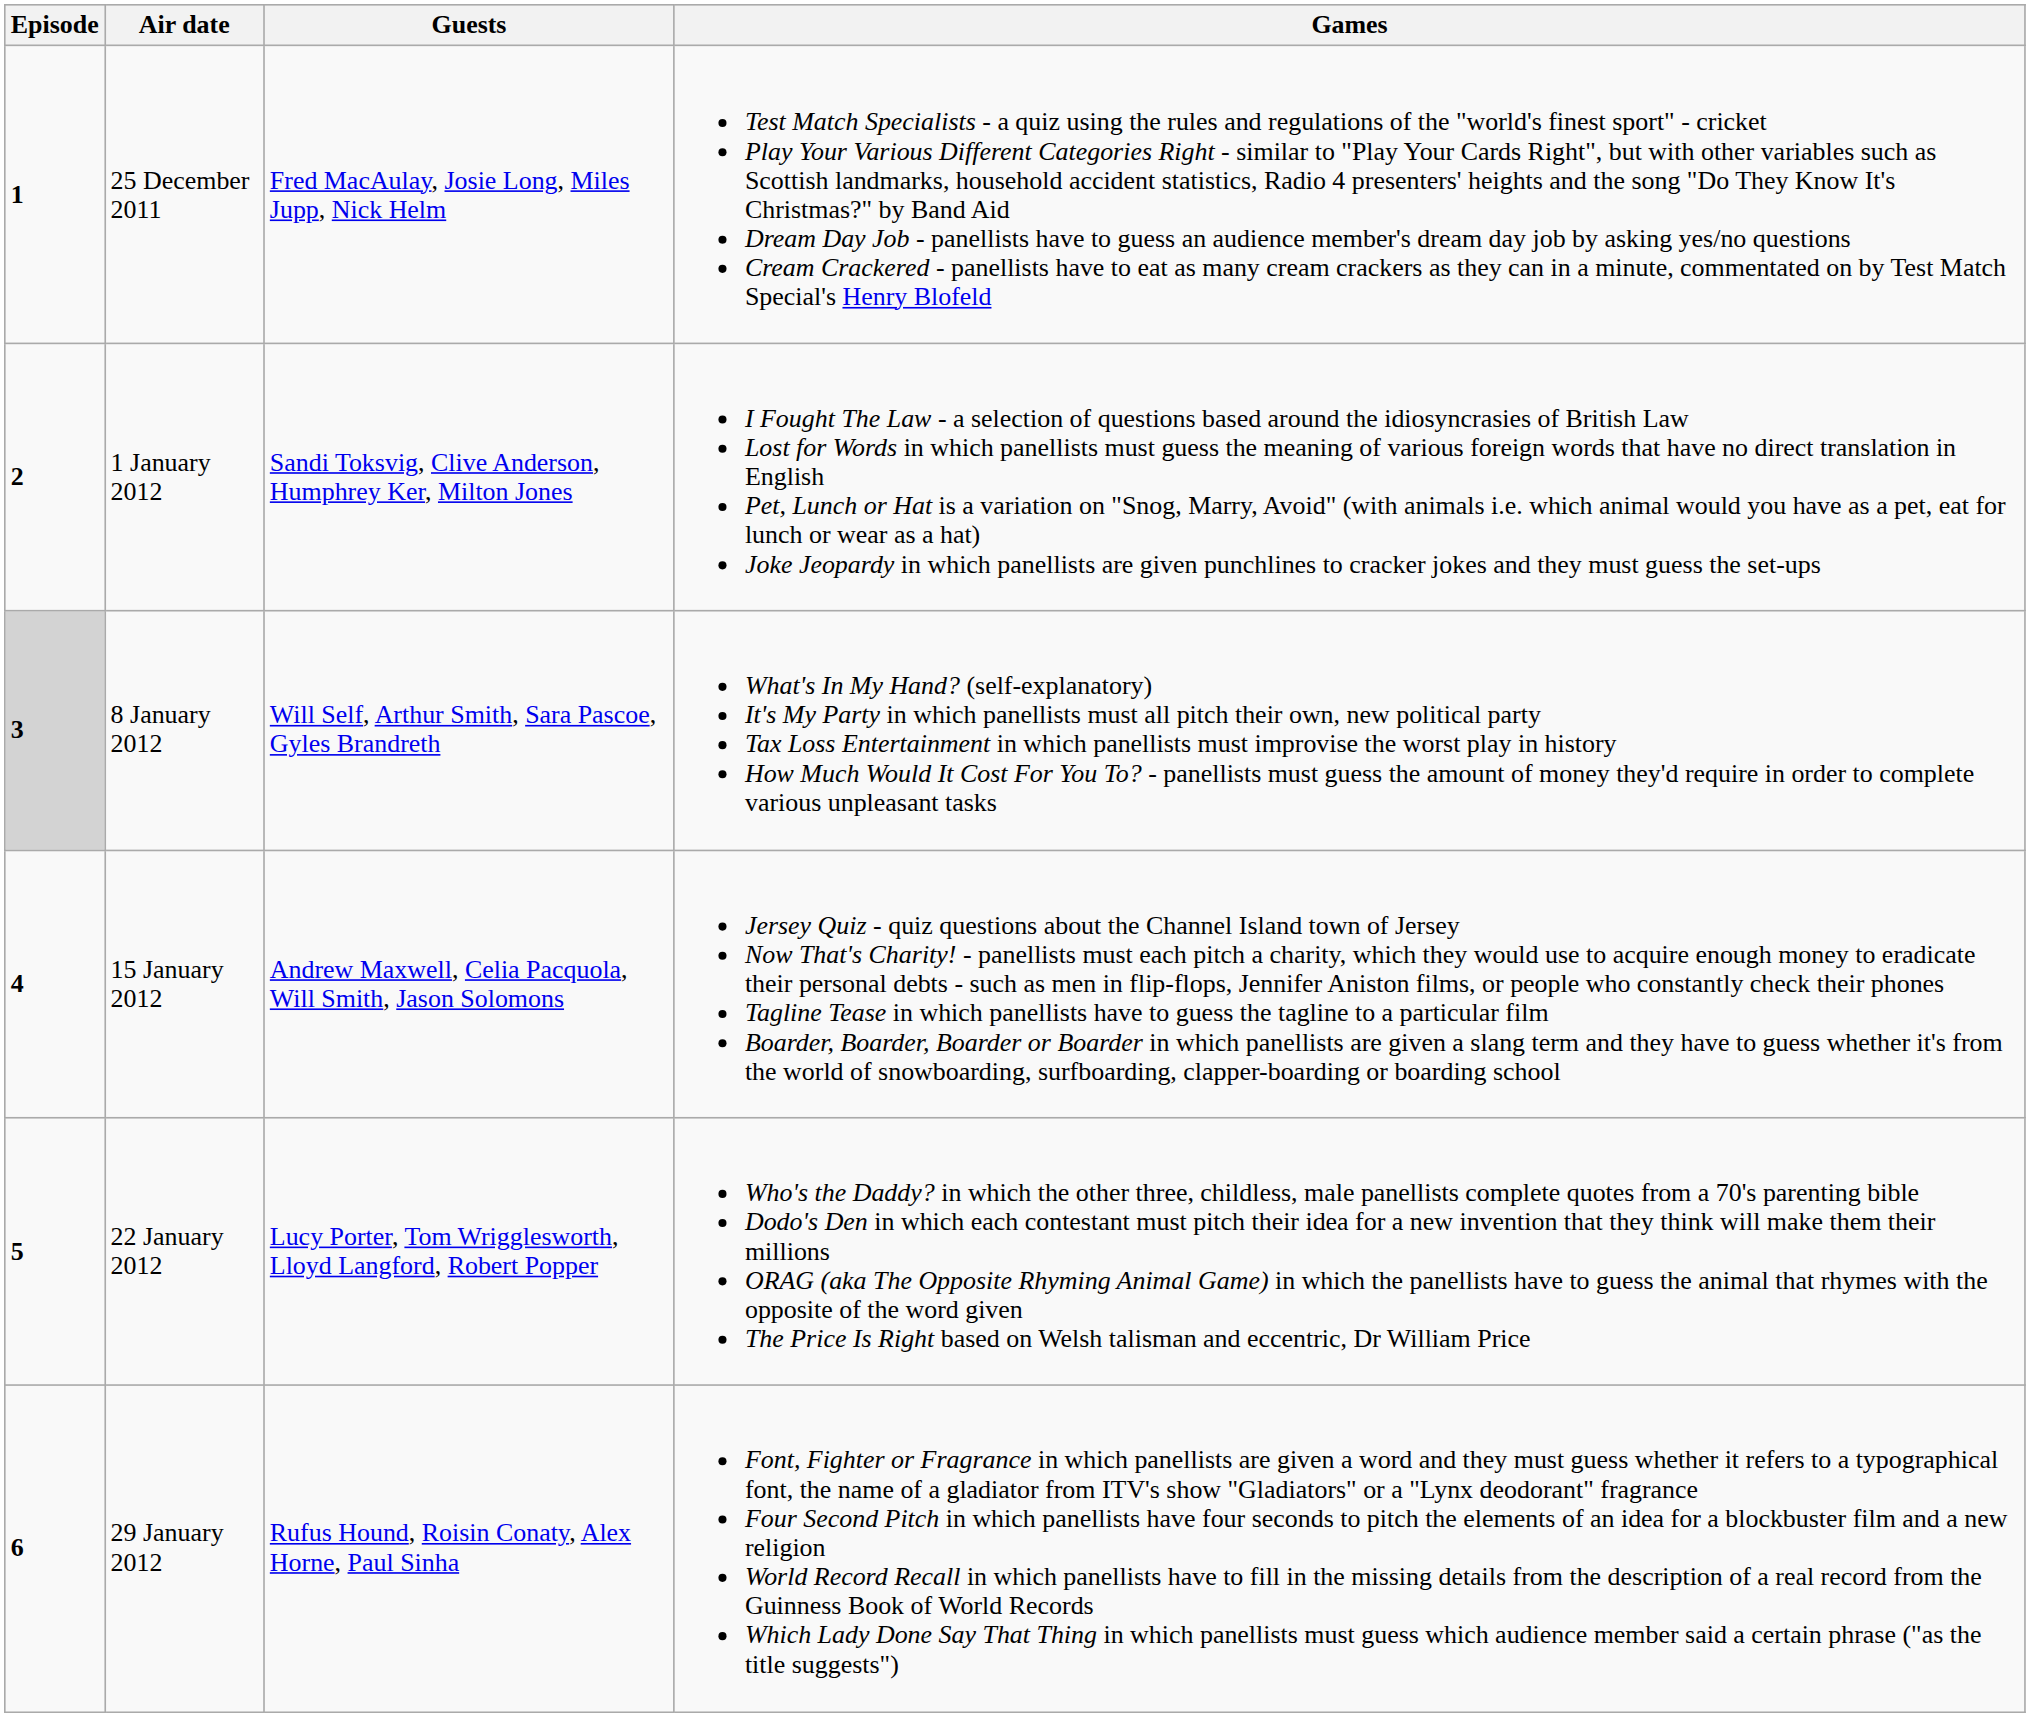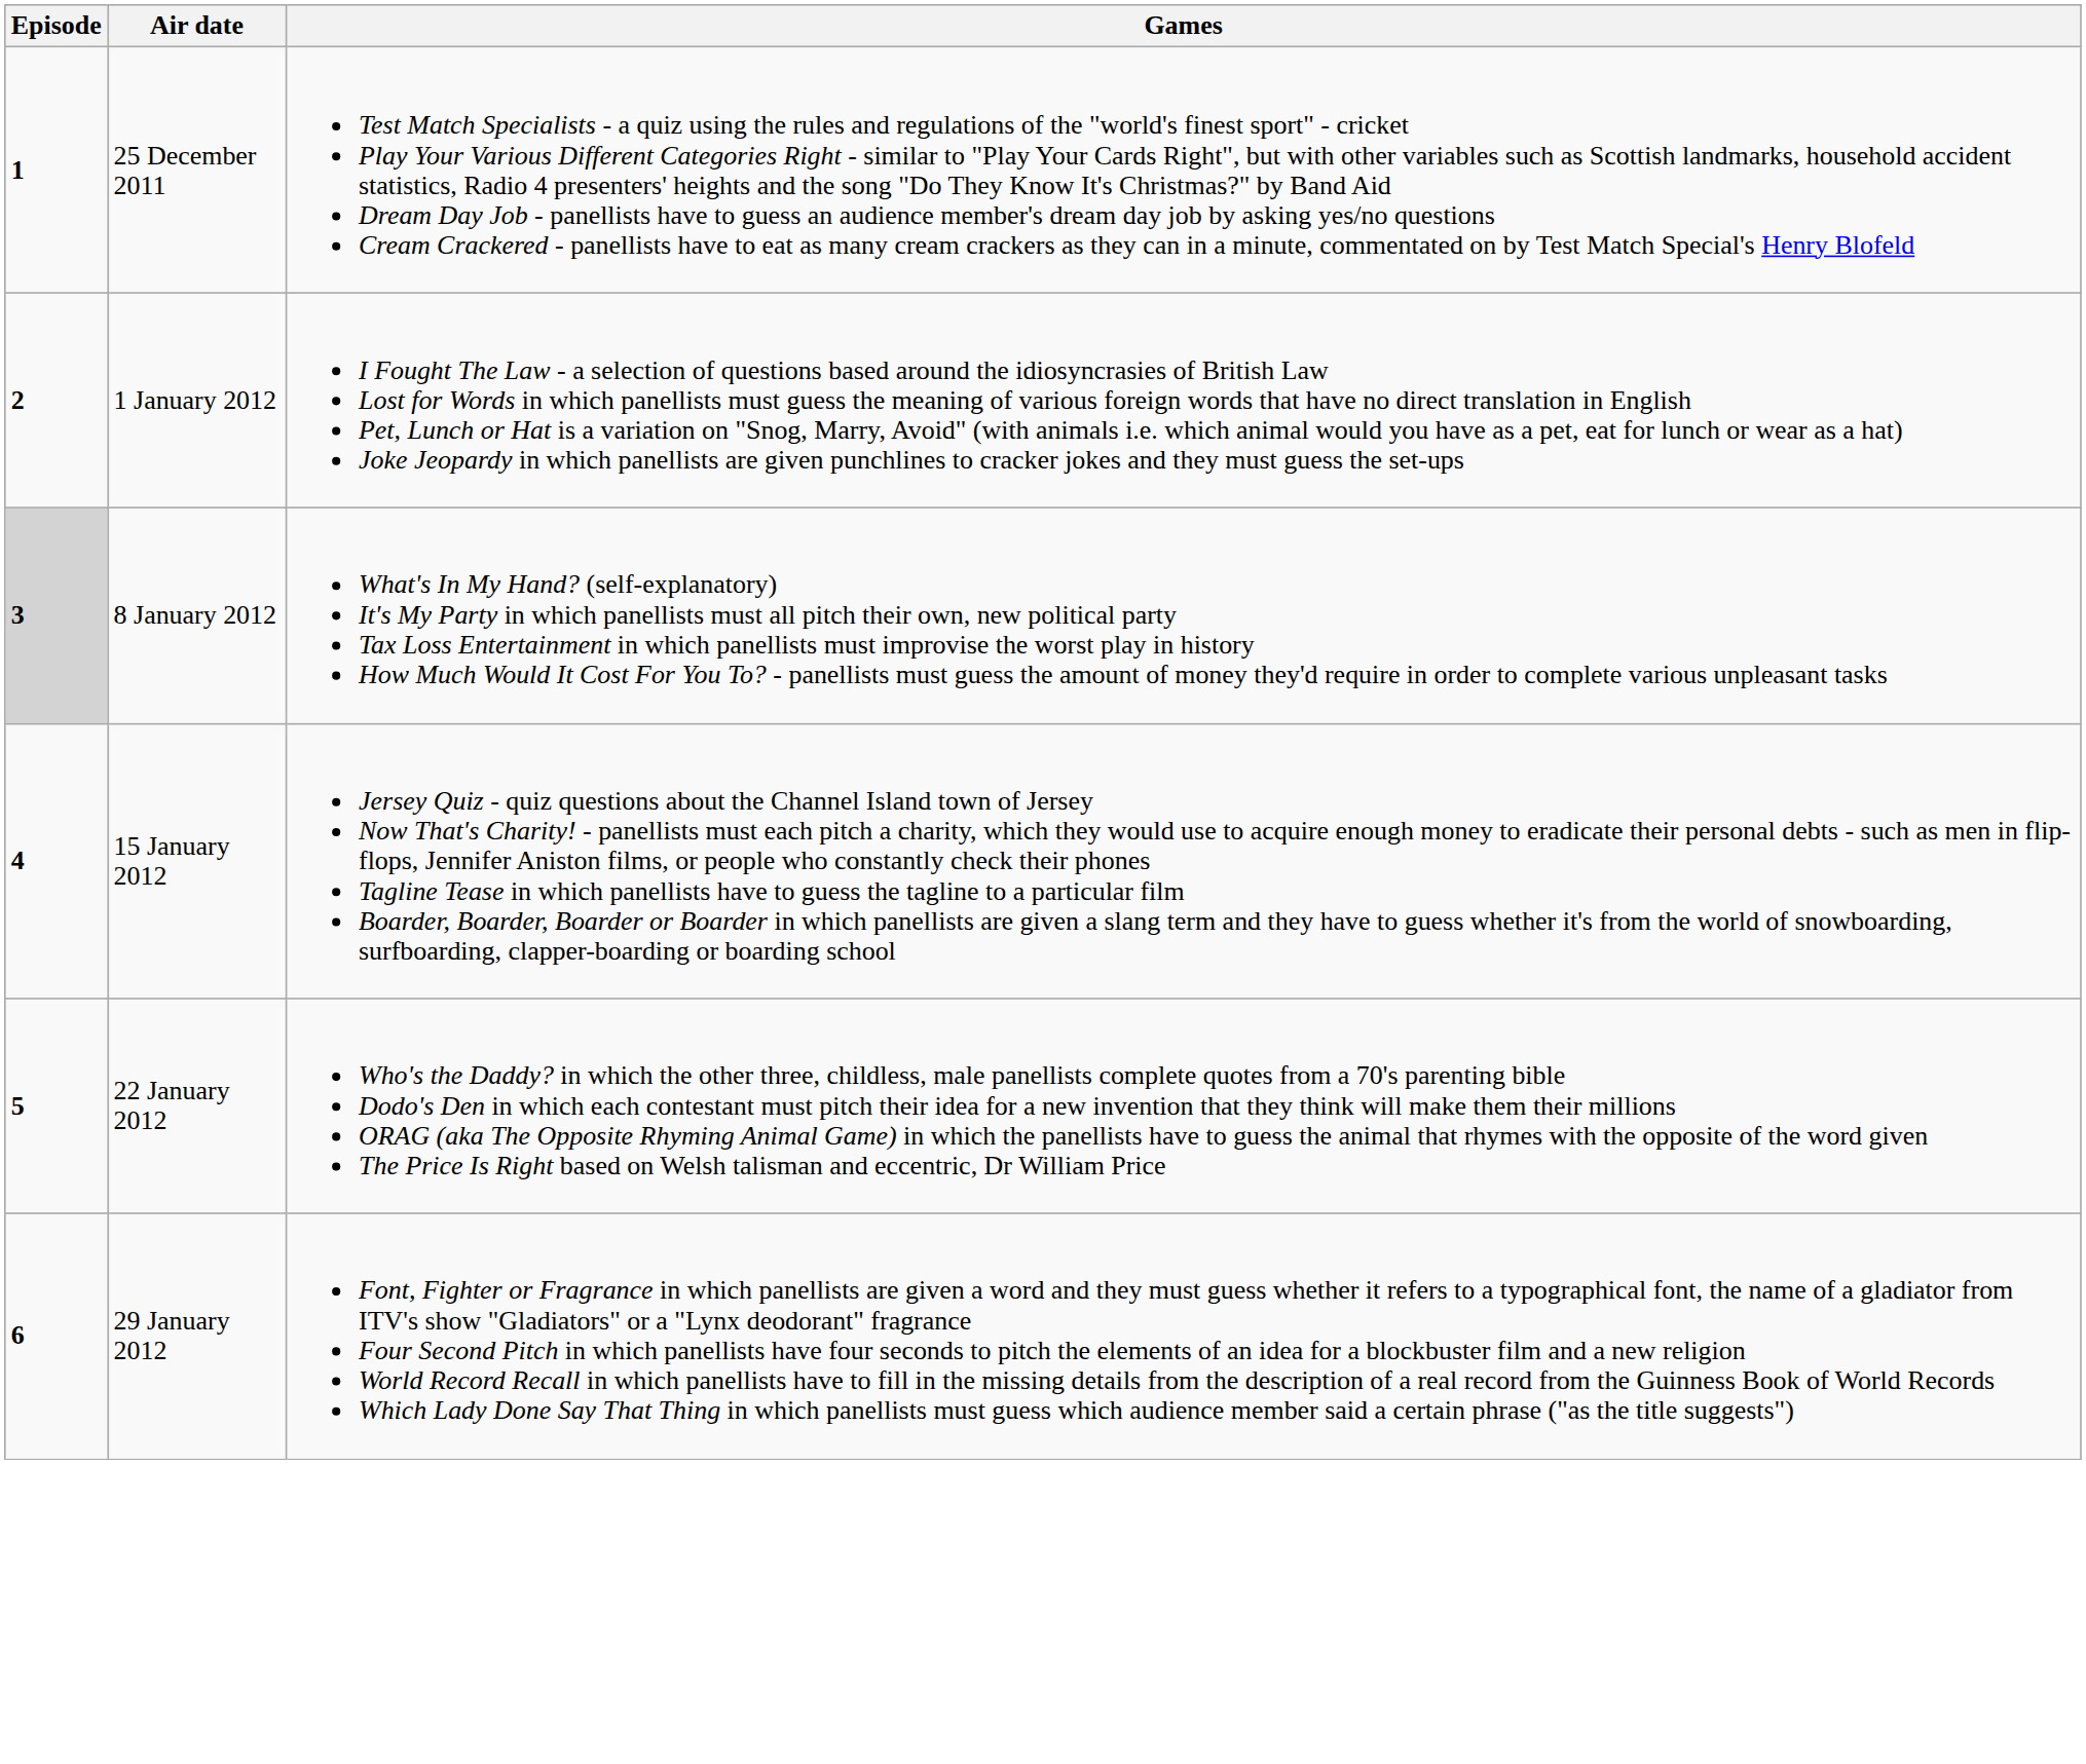 <table class="wikitable" style="text-align:left;">
 <tr>
 <th>Episode</th>
 <th>Air date</th>
-<th>Guests</th>
 <th>Games</th>
 </tr>
 <tr>
 <td><strong>1</strong></td>
 <td>25 December 2011</td>
-<td><a href='#'>Fred MacAulay</a>, <a href='#'>Josie Long</a>, <a href='#'>Miles Jupp</a>, <a href='#'>Nick Helm</a></td>
 <td><br><ul><li><em>Test Match Specialists</em> - a quiz using the rules and regulations of the "world's finest sport" - cricket</li><li><em>Play Your Various Different Categories Right</em> - similar to "Play Your Cards Right", but with other variables such as Scottish landmarks, household accident statistics, Radio 4 presenters' heights and the song "Do They Know It's Christmas?" by Band Aid</li><li><em>Dream Day Job</em> - panellists have to guess an audience member's dream day job by asking yes/no questions</li><li><em>Cream Crackered</em> - panellists have to eat as many cream crackers as they can in a minute, commentated on by Test Match Special's <a href='#'>Henry Blofeld</a></li></ul></td>
 </tr>
 <tr>
 <td><strong>2</strong></td>
 <td>1 January 2012</td>
-<td><a href='#'>Sandi Toksvig</a>, <a href='#'>Clive Anderson</a>, <a href='#'>Humphrey Ker</a>, <a href='#'>Milton Jones</a></td>
 <td><br><ul><li><em>I Fought The Law</em> - a selection of questions based around the idiosyncrasies of British Law</li><li><em>Lost for Words</em> in which panellists must guess the meaning of various foreign words that have no direct translation in English</li><li><em>Pet, Lunch or Hat</em> is a variation on "Snog, Marry, Avoid" (with animals i.e. which animal would you have as a pet, eat for lunch or wear as a hat)</li><li><em>Joke Jeopardy</em> in which panellists are given punchlines to cracker jokes and they must guess the set-ups</li></ul></td>
 </tr>
 <tr>
 <td style="background: lightgrey;"><strong>3</strong></td>
 <td>8 January 2012</td>
-<td><a href='#'>Will Self</a>, <a href='#'>Arthur Smith</a>, <a href='#'>Sara Pascoe</a>, <a href='#'>Gyles Brandreth</a></td>
 <td><br><ul><li><em>What's In My Hand?</em> (self-explanatory)</li><li><em>It's My Party</em> in which panellists must all pitch their own, new political party</li><li><em>Tax Loss Entertainment</em> in which panellists must improvise the worst play in history</li><li><em>How Much Would It Cost For You To?</em> - panellists must guess the amount of money they'd require in order to complete various unpleasant tasks</li></ul></td>
 </tr>
 <tr>
 <td><strong>4</strong></td>
 <td>15 January 2012</td>
-<td><a href='#'>Andrew Maxwell</a>, <a href='#'>Celia Pacquola</a>, <a href='#'>Will Smith</a>, <a href='#'>Jason Solomons</a></td>
 <td><br><ul><li><em>Jersey Quiz</em> - quiz questions about the Channel Island town of Jersey</li><li><em>Now That's Charity!</em> - panellists must each pitch a charity, which they would use to acquire enough money to eradicate their personal debts - such as men in flip-flops, Jennifer Aniston films, or people who constantly check their phones</li><li><em>Tagline Tease</em> in which panellists have to guess the tagline to a particular film</li><li><em>Boarder, Boarder, Boarder or Boarder</em> in which panellists are given a slang term and they have to guess whether it's from the world of snowboarding, surfboarding, clapper-boarding or boarding school</li></ul></td>
 </tr>
 <tr>
 <td><strong>5</strong></td>
 <td>22 January 2012</td>
-<td><a href='#'>Lucy Porter</a>, <a href='#'>Tom Wrigglesworth</a>, <a href='#'>Lloyd Langford</a>, <a href='#'>Robert Popper</a></td>
 <td><br><ul><li><em>Who's the Daddy?</em> in which the other three, childless, male panellists complete quotes from a 70's parenting bible</li><li><em>Dodo's Den</em> in which each contestant must pitch their idea for a new invention that they think will make them their millions</li><li><em>ORAG (aka The Opposite Rhyming Animal Game)</em> in which the panellists have to guess the animal that rhymes with the opposite of the word given</li><li><em>The Price Is Right</em> based on Welsh talisman and eccentric, Dr William Price</li></ul></td>
 </tr>
 <tr>
 <td><strong>6</strong></td>
 <td>29 January 2012</td>
-<td><a href='#'>Rufus Hound</a>, <a href='#'>Roisin Conaty</a>, <a href='#'>Alex Horne</a>, <a href='#'>Paul Sinha</a></td>
 <td><br><ul><li><em>Font, Fighter or Fragrance</em> in which panellists are given a word and they must guess whether it refers to a typographical font, the name of a gladiator from ITV's show "Gladiators" or a "Lynx deodorant" fragrance</li><li><em>Four Second Pitch</em> in which panellists have four seconds to pitch the elements of an idea for a blockbuster film and a new religion</li><li><em>World Record Recall</em> in which panellists have to fill in the missing details from the description of a real record from the Guinness Book of World Records</li><li><em>Which Lady Done Say That Thing</em> in which panellists must guess which audience member said a certain phrase ("as the title suggests")</li></ul></td>
 </tr>
 </table>
